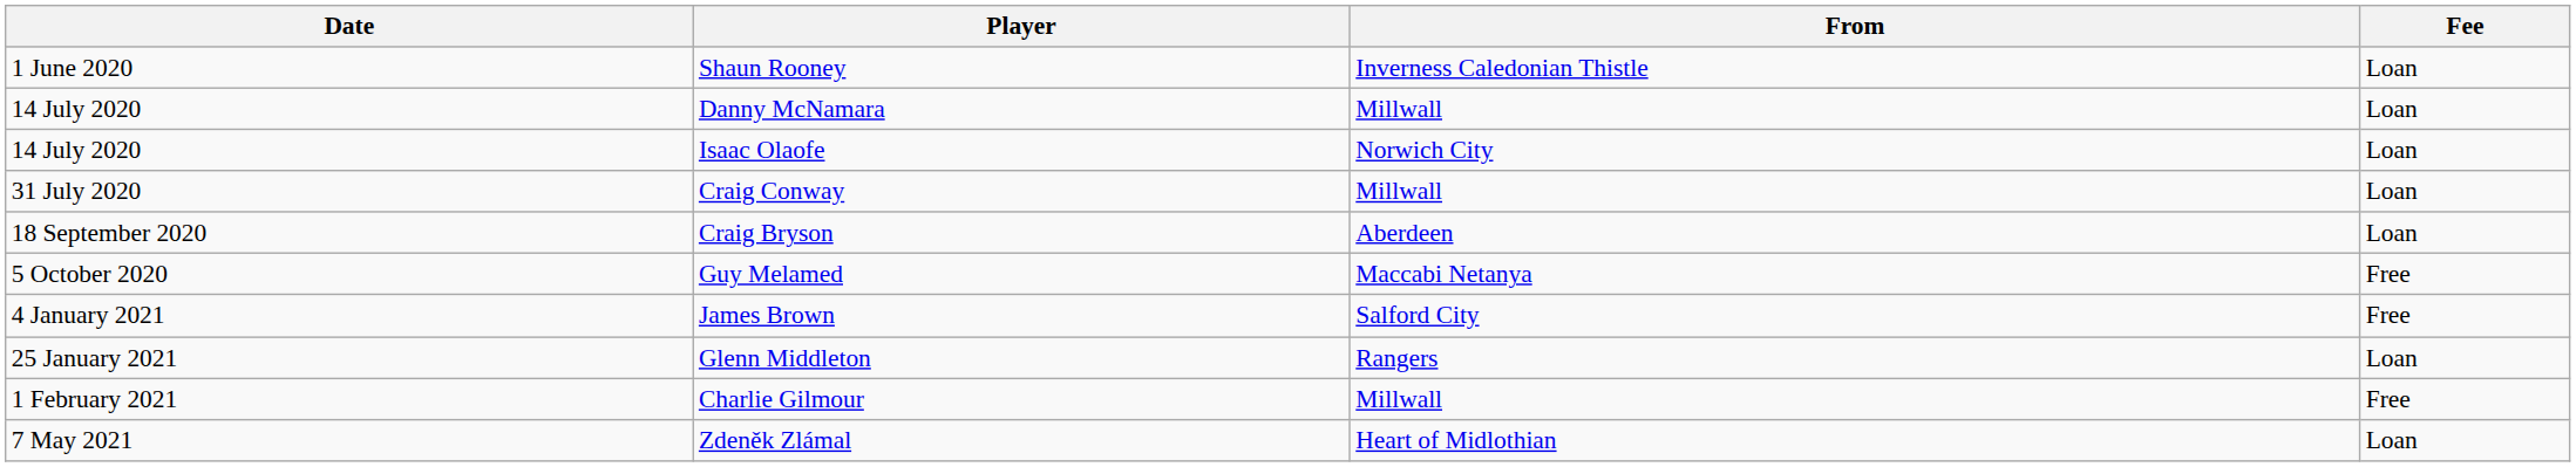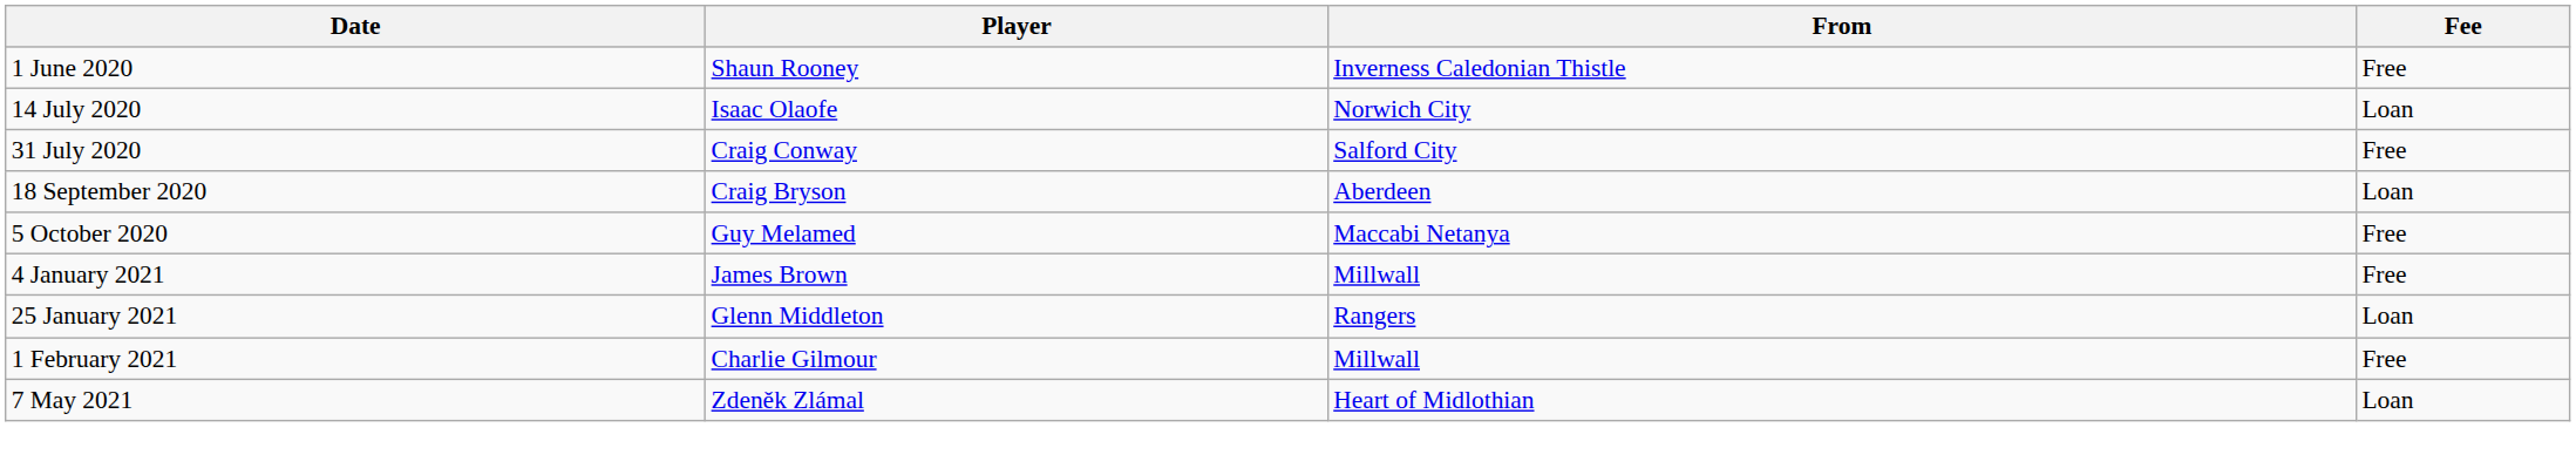 <table class="wikitable" style="text-align:center; font-size:95%;width:98%; text-align:left">
 <tr>
 <th><strong>Date</strong></th>
 <th><strong>Player</strong></th>
 <th><strong>From</strong></th>
 <th><strong>Fee</strong></th>
 </tr>
 <tr>
 <td>1 June 2020</td>
 <td> <a href='#'>Shaun Rooney</a></td>
 <td> <a href='#'>Inverness Caledonian Thistle</a></td>
-<td>Loan</td>
-</tr>
-<tr>
-<td>14 July 2020</td>
-<td> <a href='#'>Danny McNamara</a></td>
-<td> <a href='#'>Millwall</a></td>
-<td>Loan</td>
+<td>Free</td>
 </tr>
 <tr>
 <td>14 July 2020</td>
 <td> <a href='#'>Isaac Olaofe</a></td>
 <td> <a href='#'>Norwich City</a></td>
 <td>Loan</td>
 </tr>
 <tr>
 <td>31 July 2020</td>
 <td> <a href='#'>Craig Conway</a></td>
-<td> <a href='#'>Millwall</a></td>
-<td>Loan</td>
+<td> <a href='#'>Salford City</a></td>
+<td>Free</td>
 </tr>
 <tr>
 <td>18 September 2020</td>
 <td> <a href='#'>Craig Bryson</a></td>
 <td> <a href='#'>Aberdeen</a></td>
 <td>Loan</td>
 </tr>
 <tr>
 <td>5 October 2020</td>
 <td> <a href='#'>Guy Melamed</a></td>
 <td> <a href='#'>Maccabi Netanya</a></td>
 <td>Free</td>
 </tr>
 <tr>
 <td>4 January 2021</td>
 <td> <a href='#'>James Brown</a></td>
-<td> <a href='#'>Salford City</a></td>
+<td> <a href='#'>Millwall</a></td>
 <td>Free</td>
 </tr>
 <tr>
 <td>25 January 2021</td>
 <td> <a href='#'>Glenn Middleton</a></td>
 <td> <a href='#'>Rangers</a></td>
 <td>Loan</td>
 </tr>
 <tr>
 <td>1 February 2021</td>
 <td> <a href='#'>Charlie Gilmour</a></td>
 <td> <a href='#'>Millwall</a></td>
 <td>Free</td>
 </tr>
 <tr>
 <td>7 May 2021</td>
 <td> <a href='#'>Zdeněk Zlámal</a></td>
 <td> <a href='#'>Heart of Midlothian</a></td>
 <td>Loan</td>
 </tr>
 </table>
